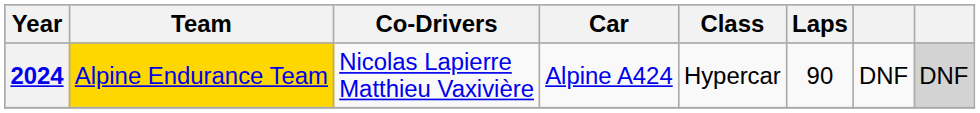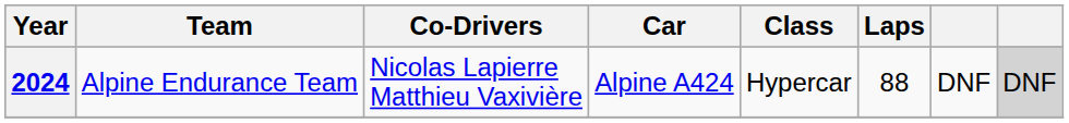 <table class="wikitable" style="text-align:center; font-size:90%">
 <tr>
 <th>Year</th>
 <th>Team</th>
 <th>Co-Drivers</th>
 <th>Car</th>
 <th>Class</th>
 <th>Laps</th>
 <th></th>
 <th></th>
 </tr>
 <tr>
 <th><a href='#'>2024</a></th>
-<td align="left" style="background: gold;"> <a href='#'>Alpine Endurance Team</a></td>
+<td align="left"> <a href='#'>Alpine Endurance Team</a></td>
 <td align="left"> <a href='#'>Nicolas Lapierre</a><br> <a href='#'>Matthieu Vaxivière</a></td>
 <td align="left"><a href='#'>Alpine A424</a></td>
 <td>Hypercar</td>
-<td>90</td>
+<td>88</td>
 <td>DNF</td>
 <td style="background: lightgrey;">DNF</td>
 </tr>
 <tr>
 </tr>
 </table>
